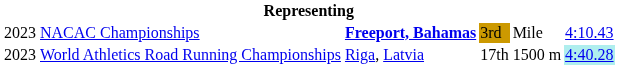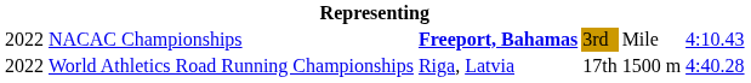 <table>
 <tr>
 <th colspan="7">Representing </th>
 </tr>
 <tr>
-<td>2023</td>
+<td>2022</td>
 <td><a href='#'>NACAC Championships</a></td>
 <td><strong><a href='#'>Freeport, Bahamas</a></strong></td>
 <td bgcolor=cc9900>3rd</td>
 <td>Mile</td>
 <td><a href='#'>4:10.43</a></td>
 </tr>
 <tr>
-<td>2023</td>
+<td>2022</td>
 <td><a href='#'>World Athletics Road Running Championships</a></td>
 <td><a href='#'>Riga</a>, <a href='#'>Latvia</a></td>
 <td>17th</td>
 <td>1500 m</td>
-<td style="background: paleturquoise;"><a href='#'>4:40.28</a></td>
+<td><a href='#'>4:40.28</a></td>
 </tr>
 </table>
